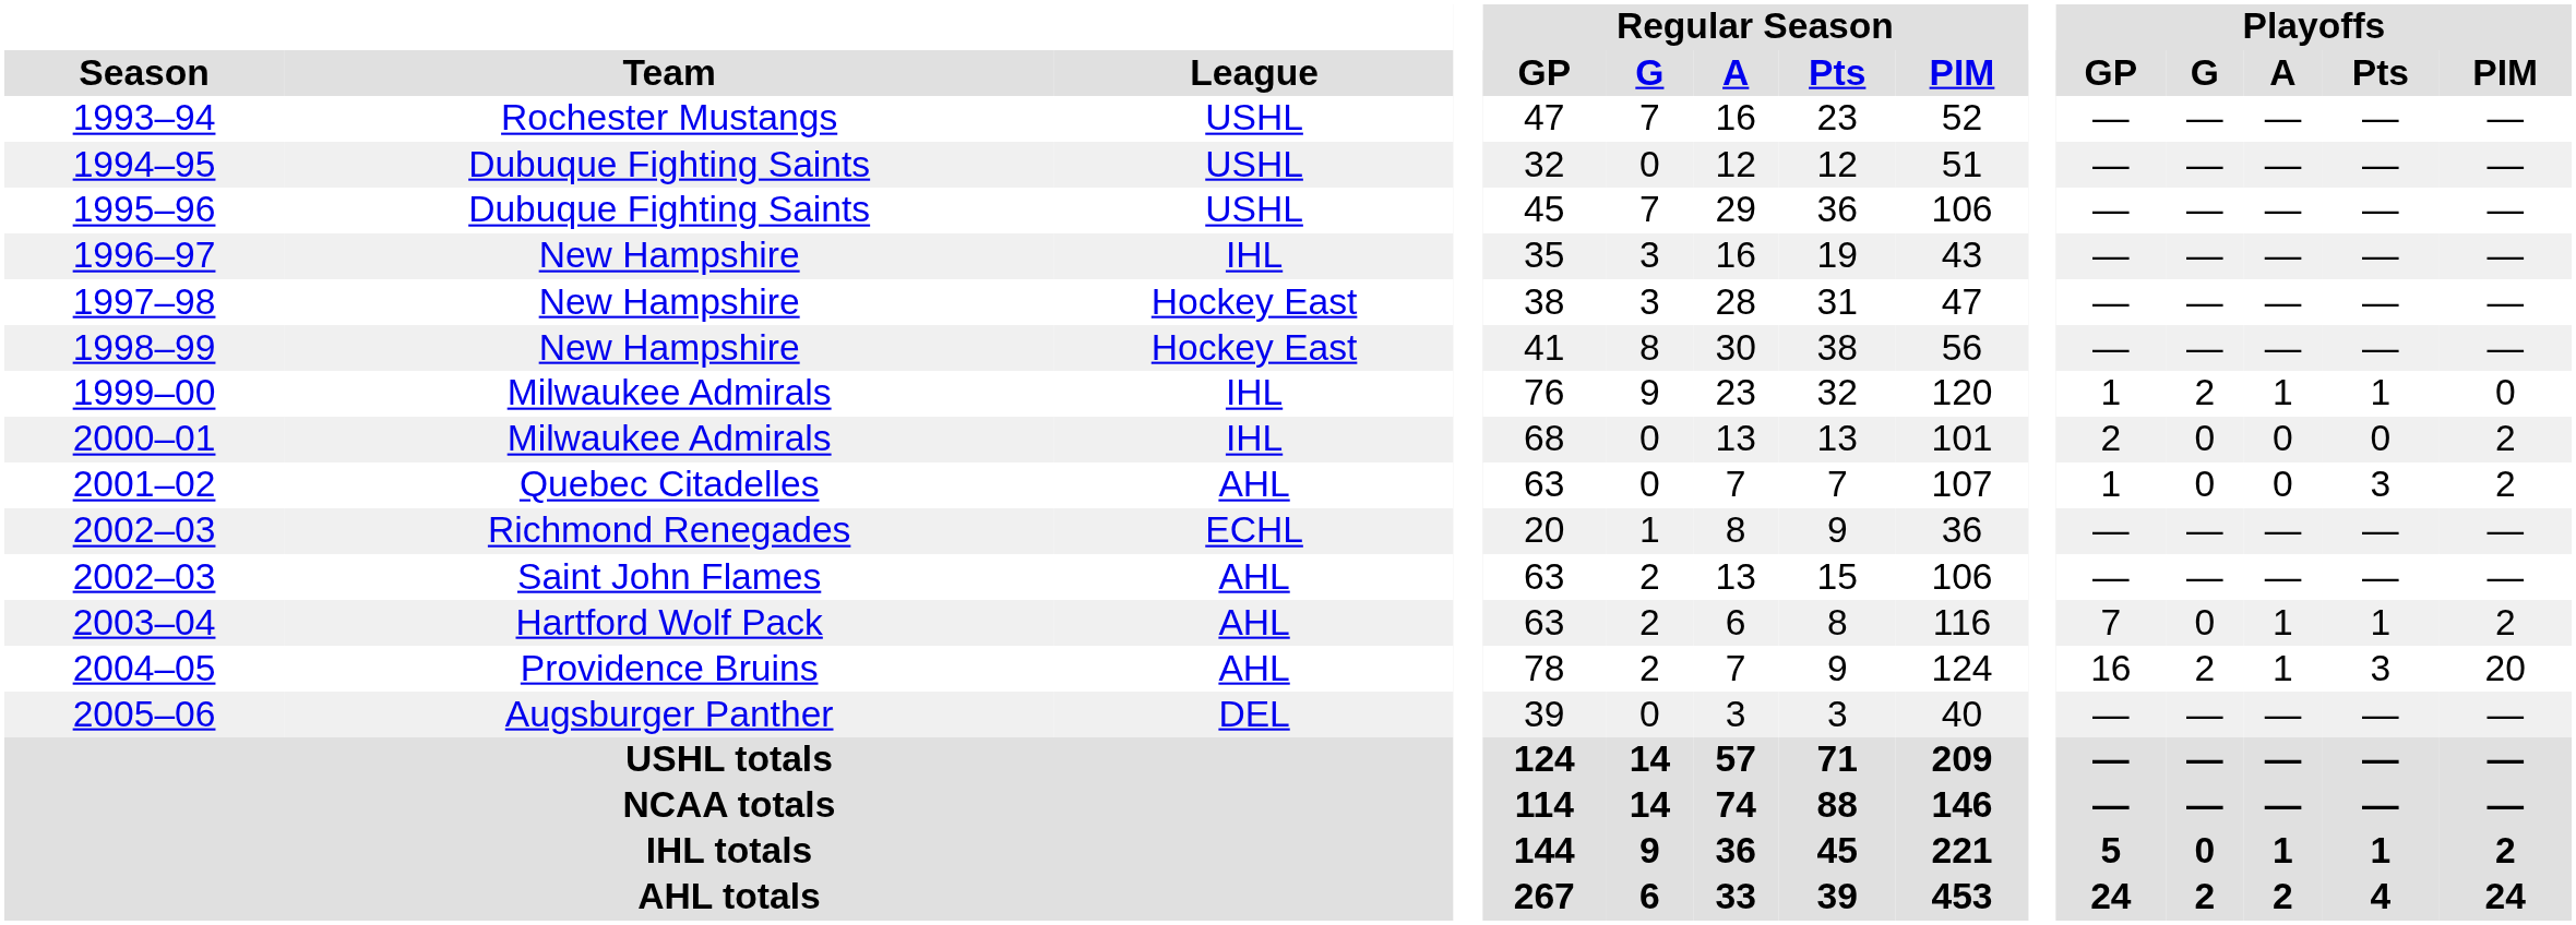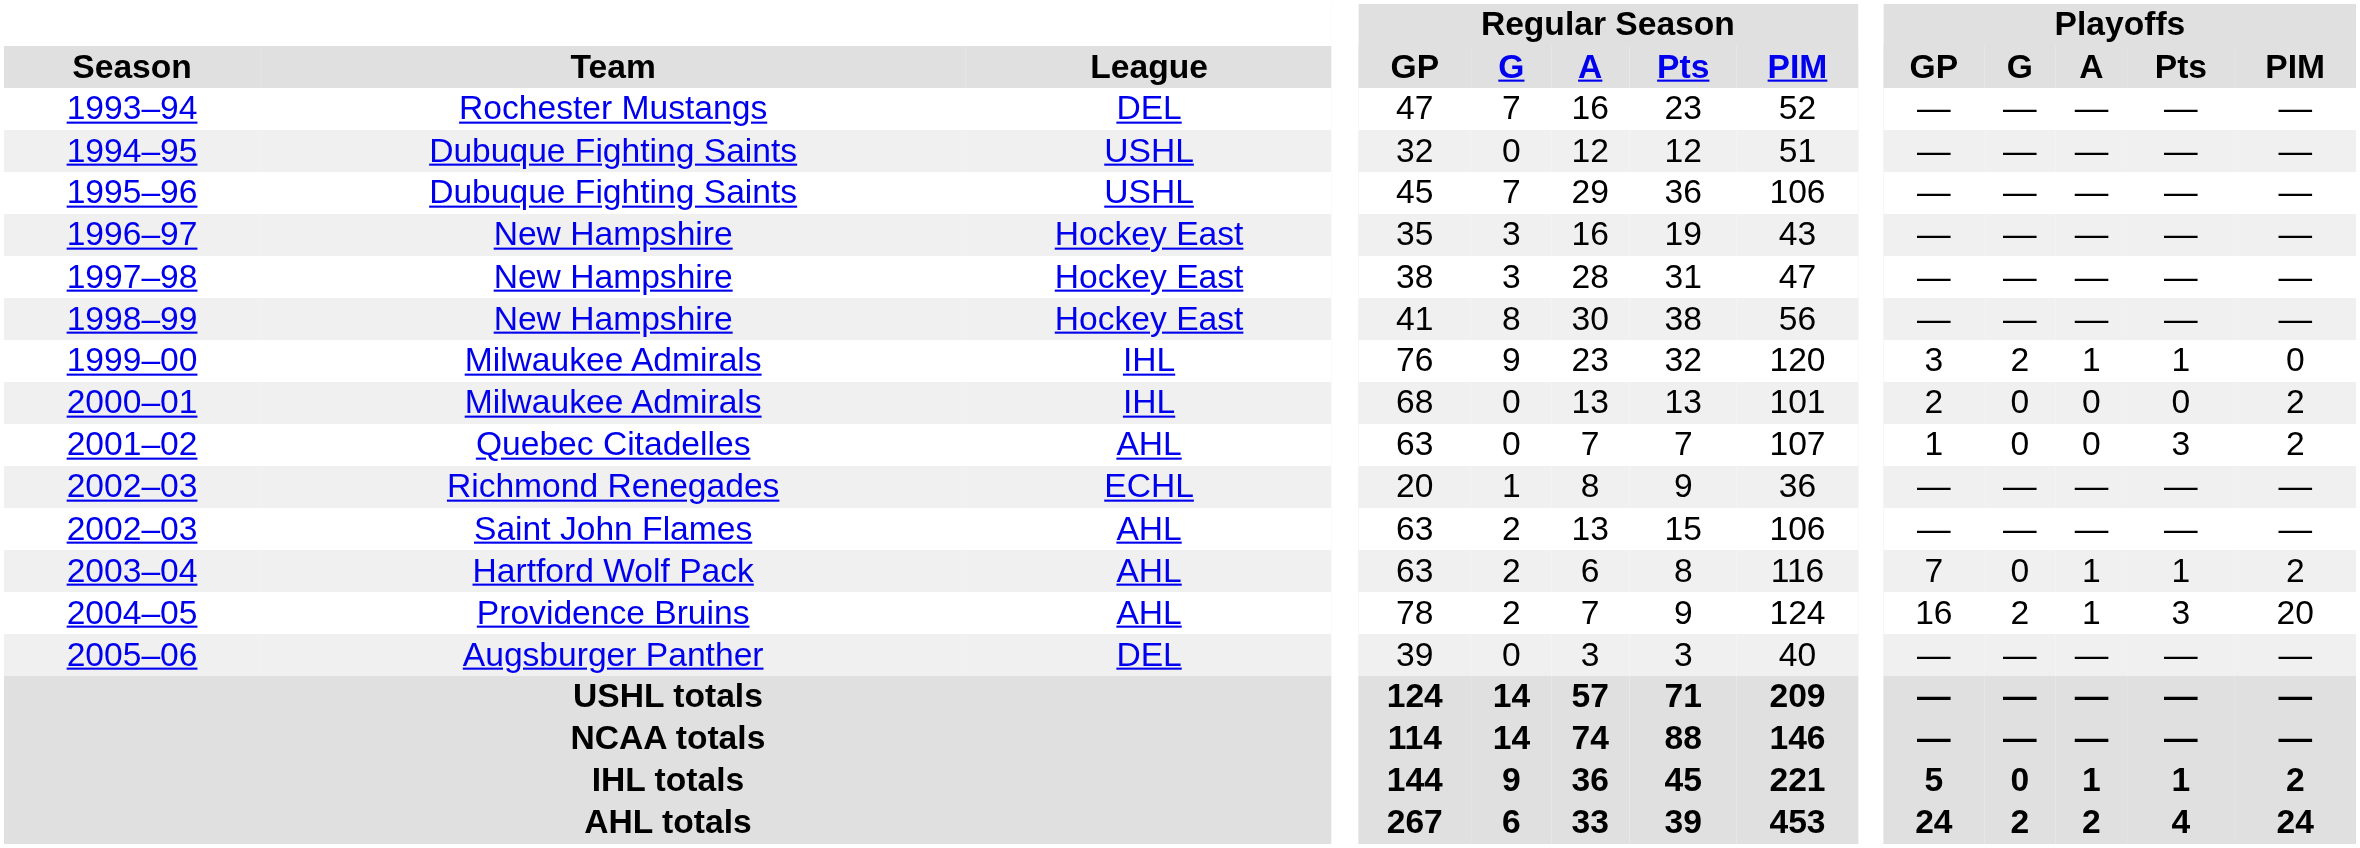 <table border="0" cellpadding="1" cellspacing="0" style="text-align:center; width:70em">
 <tr bgcolor="#e0e0e0">
 <th colspan="3"  bgcolor="#ffffff"> </th>
 <th rowspan="99" bgcolor="#ffffff"> </th>
 <th colspan="5">Regular Season</th>
 <th rowspan="99" bgcolor="#ffffff"> </th>
 <th colspan="5">Playoffs</th>
 </tr>
 <tr bgcolor="#e0e0e0">
 <th>Season</th>
 <th>Team</th>
 <th>League</th>
 <th>GP</th>
 <th><a href='#'>G</a></th>
 <th><a href='#'>A</a></th>
 <th><a href='#'>Pts</a></th>
 <th><a href='#'>PIM</a></th>
 <th>GP</th>
 <th>G</th>
 <th>A</th>
 <th>Pts</th>
 <th>PIM</th>
 </tr>
 <tr>
 <td><a href='#'>1993–94</a></td>
 <td><a href='#'>Rochester Mustangs</a></td>
-<td><a href='#'>USHL</a></td>
+<td><a href='#'>DEL</a></td>
 <td>47</td>
 <td>7</td>
 <td>16</td>
 <td>23</td>
 <td>52</td>
 <td>—</td>
 <td>—</td>
 <td>—</td>
 <td>—</td>
 <td>—</td>
 </tr>
 <tr bgcolor="f0f0f0">
 <td><a href='#'>1994–95</a></td>
 <td><a href='#'>Dubuque Fighting Saints</a></td>
 <td><a href='#'>USHL</a></td>
 <td>32</td>
 <td>0</td>
 <td>12</td>
 <td>12</td>
 <td>51</td>
 <td>—</td>
 <td>—</td>
 <td>—</td>
 <td>—</td>
 <td>—</td>
 </tr>
 <tr>
 <td><a href='#'>1995–96</a></td>
 <td><a href='#'>Dubuque Fighting Saints</a></td>
 <td><a href='#'>USHL</a></td>
 <td>45</td>
 <td>7</td>
 <td>29</td>
 <td>36</td>
 <td>106</td>
 <td>—</td>
 <td>—</td>
 <td>—</td>
 <td>—</td>
 <td>—</td>
 </tr>
 <tr bgcolor="f0f0f0">
 <td><a href='#'>1996–97</a></td>
 <td><a href='#'>New Hampshire</a></td>
-<td><a href='#'>IHL</a></td>
+<td><a href='#'>Hockey East</a></td>
 <td>35</td>
 <td>3</td>
 <td>16</td>
 <td>19</td>
 <td>43</td>
 <td>—</td>
 <td>—</td>
 <td>—</td>
 <td>—</td>
 <td>—</td>
 </tr>
 <tr>
 <td><a href='#'>1997–98</a></td>
 <td><a href='#'>New Hampshire</a></td>
 <td><a href='#'>Hockey East</a></td>
 <td>38</td>
 <td>3</td>
 <td>28</td>
 <td>31</td>
 <td>47</td>
 <td>—</td>
 <td>—</td>
 <td>—</td>
 <td>—</td>
 <td>—</td>
 </tr>
 <tr bgcolor="f0f0f0">
 <td><a href='#'>1998–99</a></td>
 <td><a href='#'>New Hampshire</a></td>
 <td><a href='#'>Hockey East</a></td>
 <td>41</td>
 <td>8</td>
 <td>30</td>
 <td>38</td>
 <td>56</td>
 <td>—</td>
 <td>—</td>
 <td>—</td>
 <td>—</td>
 <td>—</td>
 </tr>
 <tr>
 <td><a href='#'>1999–00</a></td>
 <td><a href='#'>Milwaukee Admirals</a></td>
 <td><a href='#'>IHL</a></td>
 <td>76</td>
 <td>9</td>
 <td>23</td>
 <td>32</td>
 <td>120</td>
-<td>1</td>
+<td>3</td>
 <td>2</td>
 <td>1</td>
 <td>1</td>
 <td>0</td>
 </tr>
 <tr bgcolor="f0f0f0">
 <td><a href='#'>2000–01</a></td>
 <td><a href='#'>Milwaukee Admirals</a></td>
 <td><a href='#'>IHL</a></td>
 <td>68</td>
 <td>0</td>
 <td>13</td>
 <td>13</td>
 <td>101</td>
 <td>2</td>
 <td>0</td>
 <td>0</td>
 <td>0</td>
 <td>2</td>
 </tr>
 <tr>
 <td><a href='#'>2001–02</a></td>
 <td><a href='#'>Quebec Citadelles</a></td>
 <td><a href='#'>AHL</a></td>
 <td>63</td>
 <td>0</td>
 <td>7</td>
 <td>7</td>
 <td>107</td>
 <td>1</td>
 <td>0</td>
 <td>0</td>
 <td>3</td>
 <td>2</td>
 </tr>
 <tr bgcolor="f0f0f0">
 <td><a href='#'>2002–03</a></td>
 <td><a href='#'>Richmond Renegades</a></td>
 <td><a href='#'>ECHL</a></td>
 <td>20</td>
 <td>1</td>
 <td>8</td>
 <td>9</td>
 <td>36</td>
 <td>—</td>
 <td>—</td>
 <td>—</td>
 <td>—</td>
 <td>—</td>
 </tr>
 <tr>
 <td><a href='#'>2002–03</a></td>
 <td><a href='#'>Saint John Flames</a></td>
 <td><a href='#'>AHL</a></td>
 <td>63</td>
 <td>2</td>
 <td>13</td>
 <td>15</td>
 <td>106</td>
 <td>—</td>
 <td>—</td>
 <td>—</td>
 <td>—</td>
 <td>—</td>
 </tr>
 <tr bgcolor="f0f0f0">
 <td><a href='#'>2003–04</a></td>
 <td><a href='#'>Hartford Wolf Pack</a></td>
 <td><a href='#'>AHL</a></td>
 <td>63</td>
 <td>2</td>
 <td>6</td>
 <td>8</td>
 <td>116</td>
 <td>7</td>
 <td>0</td>
 <td>1</td>
 <td>1</td>
 <td>2</td>
 </tr>
 <tr>
 <td><a href='#'>2004–05</a></td>
 <td><a href='#'>Providence Bruins</a></td>
 <td><a href='#'>AHL</a></td>
 <td>78</td>
 <td>2</td>
 <td>7</td>
 <td>9</td>
 <td>124</td>
 <td>16</td>
 <td>2</td>
 <td>1</td>
 <td>3</td>
 <td>20</td>
 </tr>
 <tr bgcolor="f0f0f0">
 <td><a href='#'>2005–06</a></td>
 <td><a href='#'>Augsburger Panther</a></td>
 <td><a href='#'>DEL</a></td>
 <td>39</td>
 <td>0</td>
 <td>3</td>
 <td>3</td>
 <td>40</td>
 <td>—</td>
 <td>—</td>
 <td>—</td>
 <td>—</td>
 <td>—</td>
 </tr>
 <tr bgcolor="#e0e0e0">
 <th colspan="3">USHL totals</th>
 <th>124</th>
 <th>14</th>
 <th>57</th>
 <th>71</th>
 <th>209</th>
 <th>—</th>
 <th>—</th>
 <th>—</th>
 <th>—</th>
 <th>—</th>
 </tr>
 <tr bgcolor="#e0e0e0">
 <th colspan="3">NCAA totals</th>
 <th>114</th>
 <th>14</th>
 <th>74</th>
 <th>88</th>
 <th>146</th>
 <th>—</th>
 <th>—</th>
 <th>—</th>
 <th>—</th>
 <th>—</th>
 </tr>
 <tr bgcolor="#e0e0e0">
 <th colspan="3">IHL totals</th>
 <th>144</th>
 <th>9</th>
 <th>36</th>
 <th>45</th>
 <th>221</th>
 <th>5</th>
 <th>0</th>
 <th>1</th>
 <th>1</th>
 <th>2</th>
 </tr>
 <tr bgcolor="#e0e0e0">
 <th colspan="3">AHL totals</th>
 <th>267</th>
 <th>6</th>
 <th>33</th>
 <th>39</th>
 <th>453</th>
 <th>24</th>
 <th>2</th>
 <th>2</th>
 <th>4</th>
 <th>24</th>
 </tr>
 </table>
